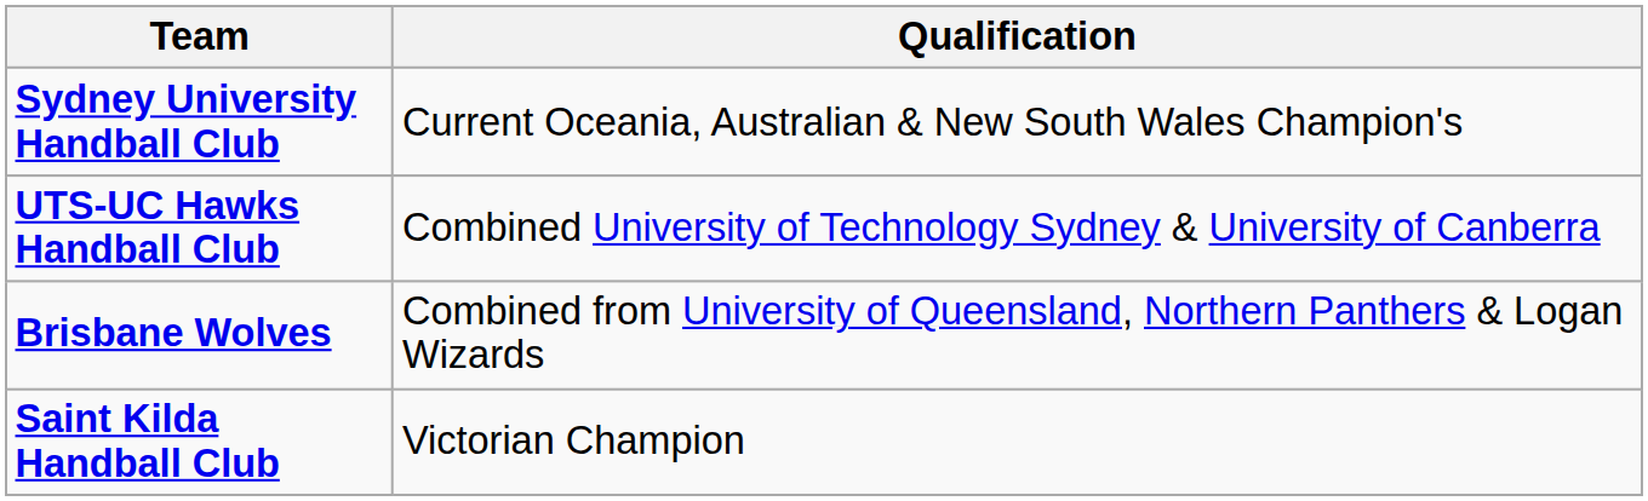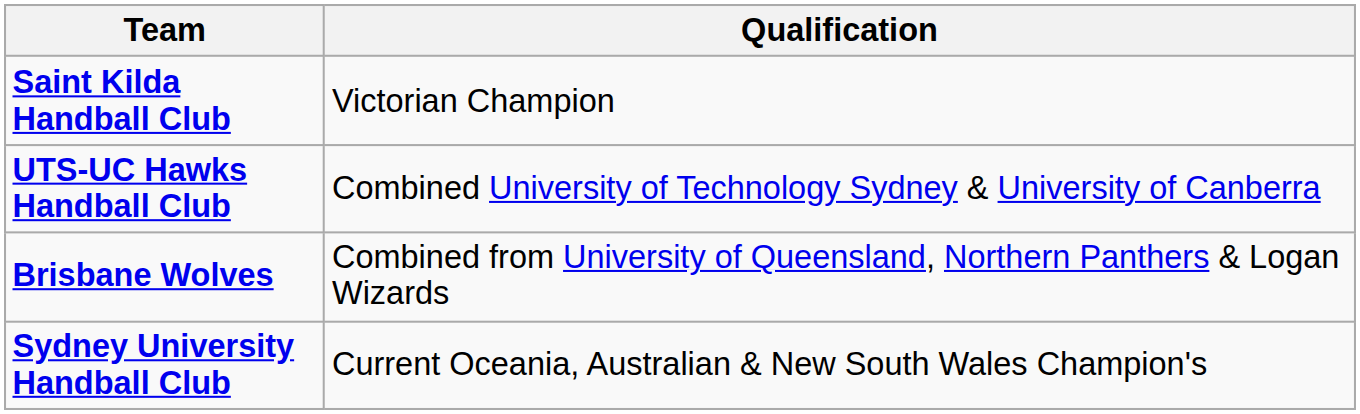 <table class="wikitable">
 <tr>
 <th width=150>Team</th>
 <th width=500>Qualification</th>
 </tr>
 <tr>
-<td> <strong><a href='#'>Sydney University Handball Club</a></strong></td>
-<td>Current Oceania, Australian & New South Wales Champion's</td>
+<td> <strong><a href='#'>Saint Kilda Handball Club</a></strong></td>
+<td>Victorian Champion</td>
 </tr>
 <tr>
 <td> <strong><a href='#'>UTS-UC Hawks Handball Club</a></strong></td>
 <td>Combined <a href='#'>University of Technology Sydney</a> & <a href='#'>University of Canberra</a></td>
 </tr>
 <tr>
 <td> <strong><a href='#'>Brisbane Wolves</a></strong></td>
 <td>Combined from <a href='#'>University of Queensland</a>, <a href='#'>Northern Panthers</a> & Logan Wizards</td>
 </tr>
 <tr>
-<td> <strong><a href='#'>Saint Kilda Handball Club</a></strong></td>
-<td>Victorian Champion</td>
+<td> <strong><a href='#'>Sydney University Handball Club</a></strong></td>
+<td>Current Oceania, Australian & New South Wales Champion's</td>
 </tr>
 </table>
